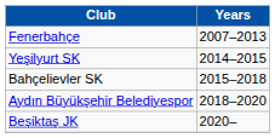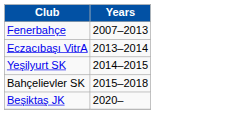 <table class="wikitable">
 <tr>
 <th style="color:#ffffff; background:#0251a4;">Club</th>
 <th style="color:#ffffff; background:#0251a4;">Years</th>
 </tr>
 <tr>
 <td> <a href='#'>Fenerbahçe</a></td>
 <td>2007–2013</td>
 </tr>
 <tr>
+<td> <a href='#'>Eczacıbaşı VitrA</a></td>
+<td>2013–2014</td>
+</tr>
+<tr>
 <td> <a href='#'>Yeşilyurt SK</a></td>
 <td>2014–2015</td>
 </tr>
 <tr>
 <td> Bahçelievler SK</td>
 <td>2015–2018</td>
 </tr>
 <tr>
-<td> <a href='#'>Aydın Büyükşehir Belediyespor</a></td>
-<td>2018–2020</td>
-</tr>
-<tr>
 <td> <a href='#'>Beşiktaş JK</a></td>
 <td>2020–</td>
 </tr>
 <tr>
 </tr>
 </table>
